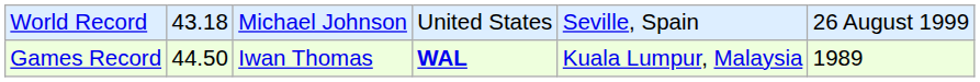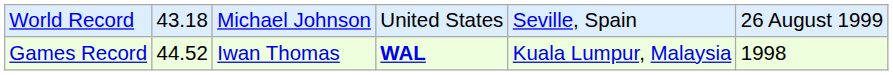 <table class="wikitable">
 <tr bgcolor = "ddeeff">
 <td><a href='#'>World Record</a></td>
 <td>43.18</td>
 <td><a href='#'>Michael Johnson</a></td>
 <td>United States</td>
 <td><a href='#'>Seville</a>, Spain</td>
 <td>26 August 1999</td>
 </tr>
 <tr bgcolor = "eeffdd">
 <td><a href='#'>Games Record</a></td>
-<td>44.50</td>
+<td>44.52</td>
 <td><a href='#'>Iwan Thomas</a></td>
 <td><strong><a href='#'>WAL</a></strong></td>
 <td><a href='#'>Kuala Lumpur</a>, <a href='#'>Malaysia</a></td>
-<td>1989</td>
+<td>1998</td>
 </tr>
 </table>
